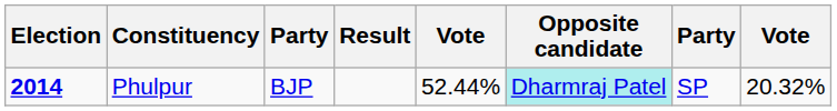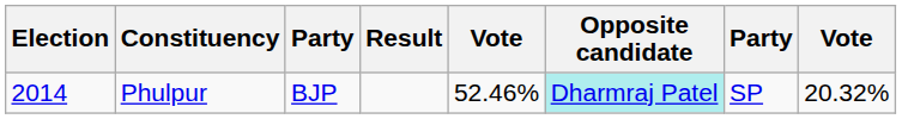 <table class="wikitable">
 <tr>
 <th>Election</th>
 <th>Constituency</th>
 <th>Party</th>
 <th>Result</th>
 <th>Vote</th>
 <th>Opposite<br>candidate</th>
 <th>Party</th>
 <th>Vote</th>
 </tr>
 <tr>
-<td><strong><a href='#'>2014</a></strong></td>
+<td><a href='#'>2014</a></td>
 <td><a href='#'>Phulpur</a></td>
 <td><a href='#'>BJP</a></td>
 <td></td>
-<td>52.44%</td>
+<td>52.46%</td>
 <td style="background: paleturquoise;"><a href='#'>Dharmraj Patel</a></td>
 <td><a href='#'>SP</a></td>
 <td>20.32%</td>
 </tr>
 </table>
